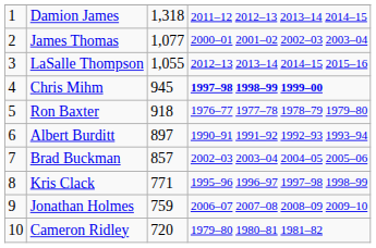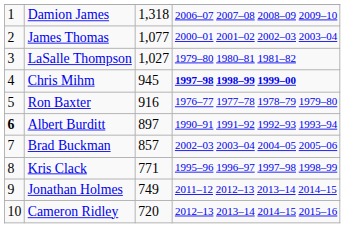 <table class="wikitable">
 <tr>
 </tr>
 <tr>
 <td>1</td>
 <td><a href='#'>Damion James</a></td>
 <td>1,318</td>
-<td style="font-size:80%;"><a href='#'>2011–12</a> <a href='#'>2012–13</a> <a href='#'>2013–14</a> <a href='#'>2014–15</a></td>
+<td style="font-size:80%;"><a href='#'>2006–07</a> <a href='#'>2007–08</a> <a href='#'>2008–09</a> <a href='#'>2009–10</a></td>
 </tr>
 <tr>
 <td>2</td>
 <td><a href='#'>James Thomas</a></td>
 <td>1,077</td>
 <td style="font-size:80%;"><a href='#'>2000–01</a> <a href='#'>2001–02</a> <a href='#'>2002–03</a> <a href='#'>2003–04</a></td>
 </tr>
 <tr>
 <td>3</td>
 <td><a href='#'>LaSalle Thompson</a></td>
-<td>1,055</td>
-<td style="font-size:80%;"><a href='#'>2012–13</a> <a href='#'>2013–14</a> <a href='#'>2014–15</a> <a href='#'>2015–16</a></td>
+<td>1,027</td>
+<td style="font-size:80%;"><a href='#'>1979–80</a> <a href='#'>1980–81</a> <a href='#'>1981–82</a></td>
 </tr>
 <tr>
 <td>4</td>
 <td><a href='#'>Chris Mihm</a></td>
 <td>945</td>
 <td style="font-size:80%;"><strong><a href='#'>1997–98</a> <a href='#'>1998–99</a> <a href='#'>1999–00</a></strong></td>
 </tr>
 <tr>
 <td>5</td>
 <td><a href='#'>Ron Baxter</a></td>
-<td>918</td>
+<td>916</td>
 <td style="font-size:80%;"><a href='#'>1976–77</a> <a href='#'>1977–78</a> <a href='#'>1978–79</a> <a href='#'>1979–80</a></td>
 </tr>
 <tr>
-<td>6</td>
+<td><strong>6</strong></td>
 <td><a href='#'>Albert Burditt</a></td>
 <td>897</td>
 <td style="font-size:80%;"><a href='#'>1990–91</a> <a href='#'>1991–92</a> <a href='#'>1992–93</a> <a href='#'>1993–94</a></td>
 </tr>
 <tr>
 <td>7</td>
 <td><a href='#'>Brad Buckman</a></td>
 <td>857</td>
 <td style="font-size:80%;"><a href='#'>2002–03</a> <a href='#'>2003–04</a> <a href='#'>2004–05</a> <a href='#'>2005–06</a></td>
 </tr>
 <tr>
 <td>8</td>
 <td><a href='#'>Kris Clack</a></td>
 <td>771</td>
 <td style="font-size:80%;"><a href='#'>1995–96</a> <a href='#'>1996–97</a> <a href='#'>1997–98</a> <a href='#'>1998–99</a></td>
 </tr>
 <tr>
 <td>9</td>
 <td><a href='#'>Jonathan Holmes</a></td>
-<td>759</td>
-<td style="font-size:80%;"><a href='#'>2006–07</a> <a href='#'>2007–08</a> <a href='#'>2008–09</a> <a href='#'>2009–10</a></td>
+<td>749</td>
+<td style="font-size:80%;"><a href='#'>2011–12</a> <a href='#'>2012–13</a> <a href='#'>2013–14</a> <a href='#'>2014–15</a></td>
 </tr>
 <tr>
 <td>10</td>
 <td><a href='#'>Cameron Ridley</a></td>
 <td>720</td>
-<td style="font-size:80%;"><a href='#'>1979–80</a> <a href='#'>1980–81</a> <a href='#'>1981–82</a></td>
+<td style="font-size:80%;"><a href='#'>2012–13</a> <a href='#'>2013–14</a> <a href='#'>2014–15</a> <a href='#'>2015–16</a></td>
 </tr>
 </table>
